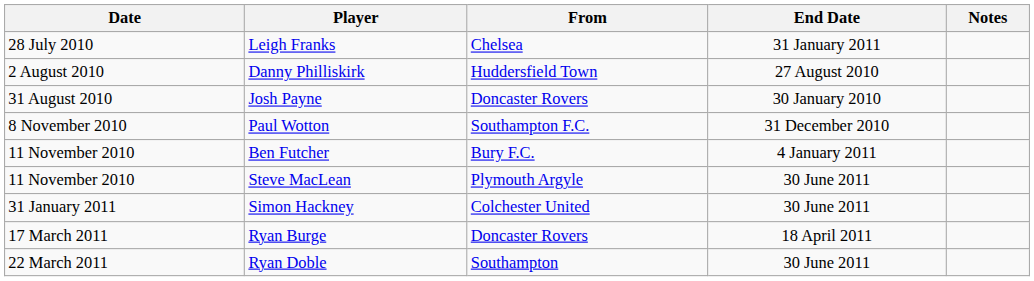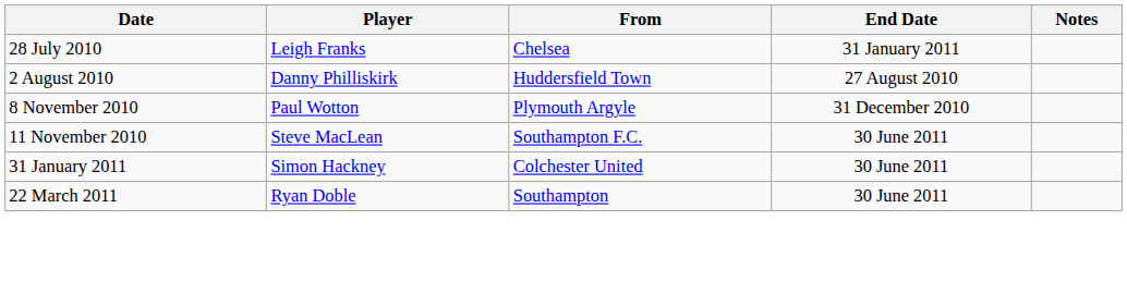 <table class="wikitable" style="text-align:center; font-size:95%;width:60%; text-align:left">
 <tr>
 <th>Date</th>
 <th>Player</th>
 <th>From</th>
 <th>End Date</th>
 <th>Notes</th>
 </tr>
 <tr>
 <td>28 July 2010</td>
 <td><a href='#'>Leigh Franks</a></td>
 <td><a href='#'>Chelsea</a></td>
 <td style="text-align:center;">31 January 2011</td>
 <td style="text-align:center;"></td>
 </tr>
 <tr>
 <td>2 August 2010</td>
 <td><a href='#'>Danny Philliskirk</a></td>
 <td><a href='#'>Huddersfield Town</a></td>
 <td style="text-align:center;">27 August 2010</td>
 <td style="text-align:center;"></td>
 </tr>
 <tr>
-<td>31 August 2010</td>
-<td><a href='#'>Josh Payne</a></td>
-<td><a href='#'>Doncaster Rovers</a></td>
-<td style="text-align:center;">30 January 2010</td>
-<td style="text-align:center;"></td>
-</tr>
-<tr>
 <td>8 November 2010</td>
 <td><a href='#'>Paul Wotton</a></td>
-<td><a href='#'>Southampton F.C.</a></td>
+<td><a href='#'>Plymouth Argyle</a></td>
 <td style="text-align:center;">31 December 2010</td>
 <td style="text-align:center;"></td>
 </tr>
 <tr>
 <td>11 November 2010</td>
-<td><a href='#'>Ben Futcher</a></td>
-<td><a href='#'>Bury F.C.</a></td>
-<td style="text-align:center;">4 January 2011</td>
-<td style="text-align:center;"></td>
-</tr>
-<tr>
-<td>11 November 2010</td>
 <td><a href='#'>Steve MacLean</a></td>
-<td><a href='#'>Plymouth Argyle</a></td>
+<td><a href='#'>Southampton F.C.</a></td>
 <td style="text-align:center;">30 June 2011</td>
 <td style="text-align:center;"></td>
 </tr>
 <tr>
 <td>31 January 2011</td>
 <td><a href='#'>Simon Hackney</a></td>
 <td><a href='#'>Colchester United</a></td>
 <td style="text-align:center;">30 June 2011</td>
 <td style="text-align:center;"></td>
 </tr>
 <tr>
-<td>17 March 2011</td>
-<td><a href='#'>Ryan Burge</a></td>
-<td><a href='#'>Doncaster Rovers</a></td>
-<td style="text-align:center;">18 April 2011</td>
-<td style="text-align:center;"></td>
-</tr>
-<tr>
 <td>22 March 2011</td>
 <td><a href='#'>Ryan Doble</a></td>
 <td><a href='#'>Southampton</a></td>
 <td style="text-align:center;">30 June 2011</td>
 <td style="text-align:center;"></td>
 </tr>
 </table>
